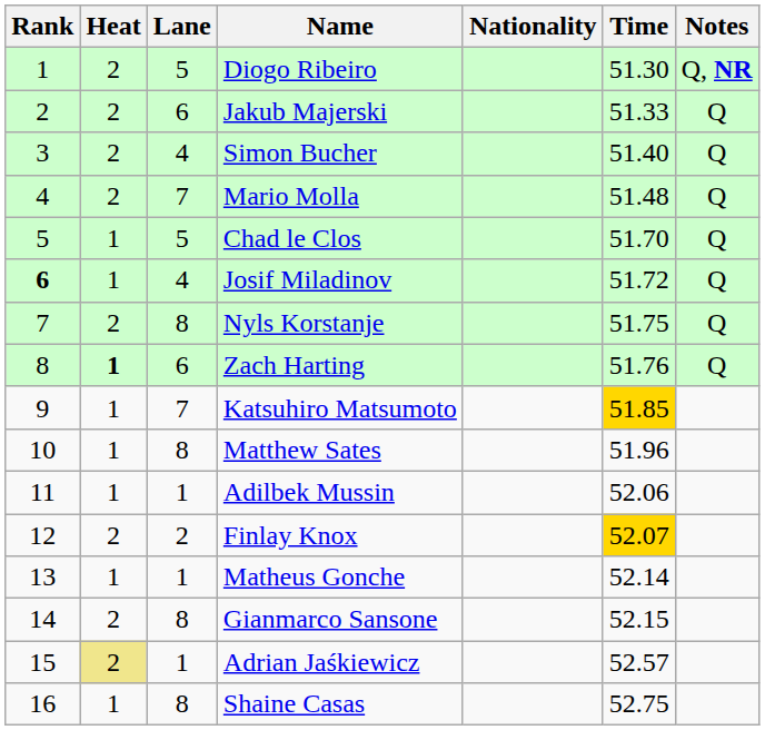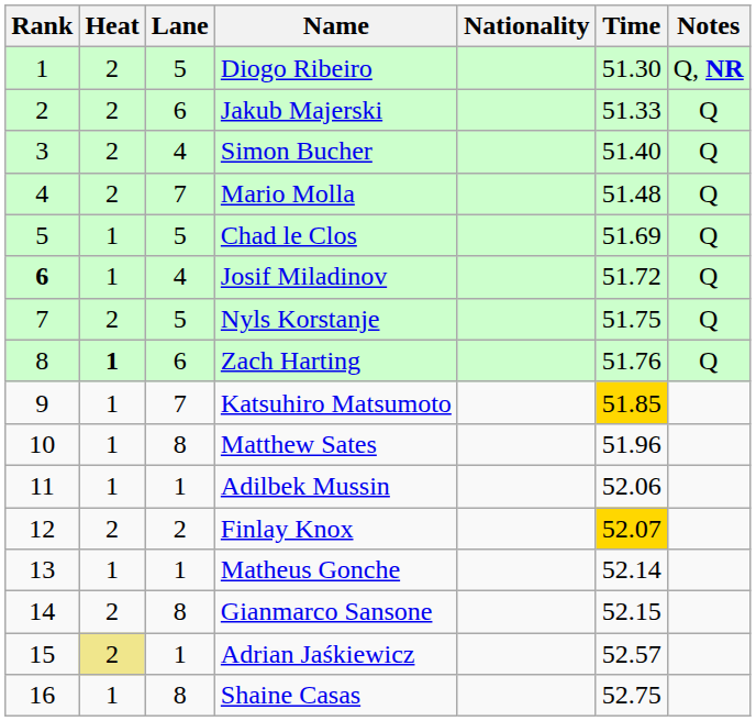 <table class="wikitable sortable" style="text-align:center">
 <tr>
 <th>Rank</th>
 <th>Heat</th>
 <th>Lane</th>
 <th>Name</th>
 <th>Nationality</th>
 <th>Time</th>
 <th>Notes</th>
 </tr>
 <tr bgcolor=ccffcc>
 <td>1</td>
 <td>2</td>
 <td>5</td>
 <td align=left><a href='#'>Diogo Ribeiro</a></td>
 <td align=left></td>
 <td>51.30</td>
 <td>Q, <strong><a href='#'>NR</a></strong></td>
 </tr>
 <tr bgcolor=ccffcc>
 <td>2</td>
 <td>2</td>
 <td>6</td>
 <td align=left><a href='#'>Jakub Majerski</a></td>
 <td align=left></td>
 <td>51.33</td>
 <td>Q</td>
 </tr>
 <tr bgcolor=ccffcc>
 <td>3</td>
 <td>2</td>
 <td>4</td>
 <td align=left><a href='#'>Simon Bucher</a></td>
 <td align=left></td>
 <td>51.40</td>
 <td>Q</td>
 </tr>
 <tr bgcolor=ccffcc>
 <td>4</td>
 <td>2</td>
 <td>7</td>
 <td align=left><a href='#'>Mario Molla</a></td>
 <td align=left></td>
 <td>51.48</td>
 <td>Q</td>
 </tr>
 <tr bgcolor=ccffcc>
 <td>5</td>
 <td>1</td>
 <td>5</td>
 <td align=left><a href='#'>Chad le Clos</a></td>
 <td align=left></td>
-<td>51.70</td>
+<td>51.69</td>
 <td>Q</td>
 </tr>
 <tr bgcolor=ccffcc>
 <td><strong>6</strong></td>
 <td>1</td>
 <td>4</td>
 <td align=left><a href='#'>Josif Miladinov</a></td>
 <td align=left></td>
 <td>51.72</td>
 <td>Q</td>
 </tr>
 <tr bgcolor=ccffcc>
 <td>7</td>
 <td>2</td>
-<td>8</td>
+<td>5</td>
 <td align=left><a href='#'>Nyls Korstanje</a></td>
 <td align=left></td>
 <td>51.75</td>
 <td>Q</td>
 </tr>
 <tr bgcolor=ccffcc>
 <td>8</td>
 <td><strong>1</strong></td>
 <td>6</td>
 <td align=left><a href='#'>Zach Harting</a></td>
 <td align=left></td>
 <td>51.76</td>
 <td>Q</td>
 </tr>
 <tr>
 <td>9</td>
 <td>1</td>
 <td>7</td>
 <td align=left><a href='#'>Katsuhiro Matsumoto</a></td>
 <td align=left></td>
 <td style="background: gold;">51.85</td>
 <td></td>
 </tr>
 <tr>
 <td>10</td>
 <td>1</td>
 <td>8</td>
 <td align=left><a href='#'>Matthew Sates</a></td>
 <td align=left></td>
 <td>51.96</td>
 <td></td>
 </tr>
 <tr>
 <td>11</td>
 <td>1</td>
 <td>1</td>
 <td align=left><a href='#'>Adilbek Mussin</a></td>
 <td align=left></td>
 <td>52.06</td>
 <td></td>
 </tr>
 <tr>
 <td>12</td>
 <td>2</td>
 <td>2</td>
 <td align=left><a href='#'>Finlay Knox</a></td>
 <td align=left></td>
 <td style="background: gold;">52.07</td>
 <td></td>
 </tr>
 <tr>
 <td>13</td>
 <td>1</td>
 <td>1</td>
 <td align=left><a href='#'>Matheus Gonche</a></td>
 <td align=left></td>
 <td>52.14</td>
 <td></td>
 </tr>
 <tr>
 <td>14</td>
 <td>2</td>
 <td>8</td>
 <td align=left><a href='#'>Gianmarco Sansone</a></td>
 <td align=left></td>
 <td>52.15</td>
 <td></td>
 </tr>
 <tr>
 <td>15</td>
 <td style="background: khaki;">2</td>
 <td>1</td>
 <td align=left><a href='#'>Adrian Jaśkiewicz</a></td>
 <td align=left></td>
 <td>52.57</td>
 <td></td>
 </tr>
 <tr>
 <td>16</td>
 <td>1</td>
 <td>8</td>
 <td align=left><a href='#'>Shaine Casas</a></td>
 <td align=left></td>
 <td>52.75</td>
 <td></td>
 </tr>
 </table>
